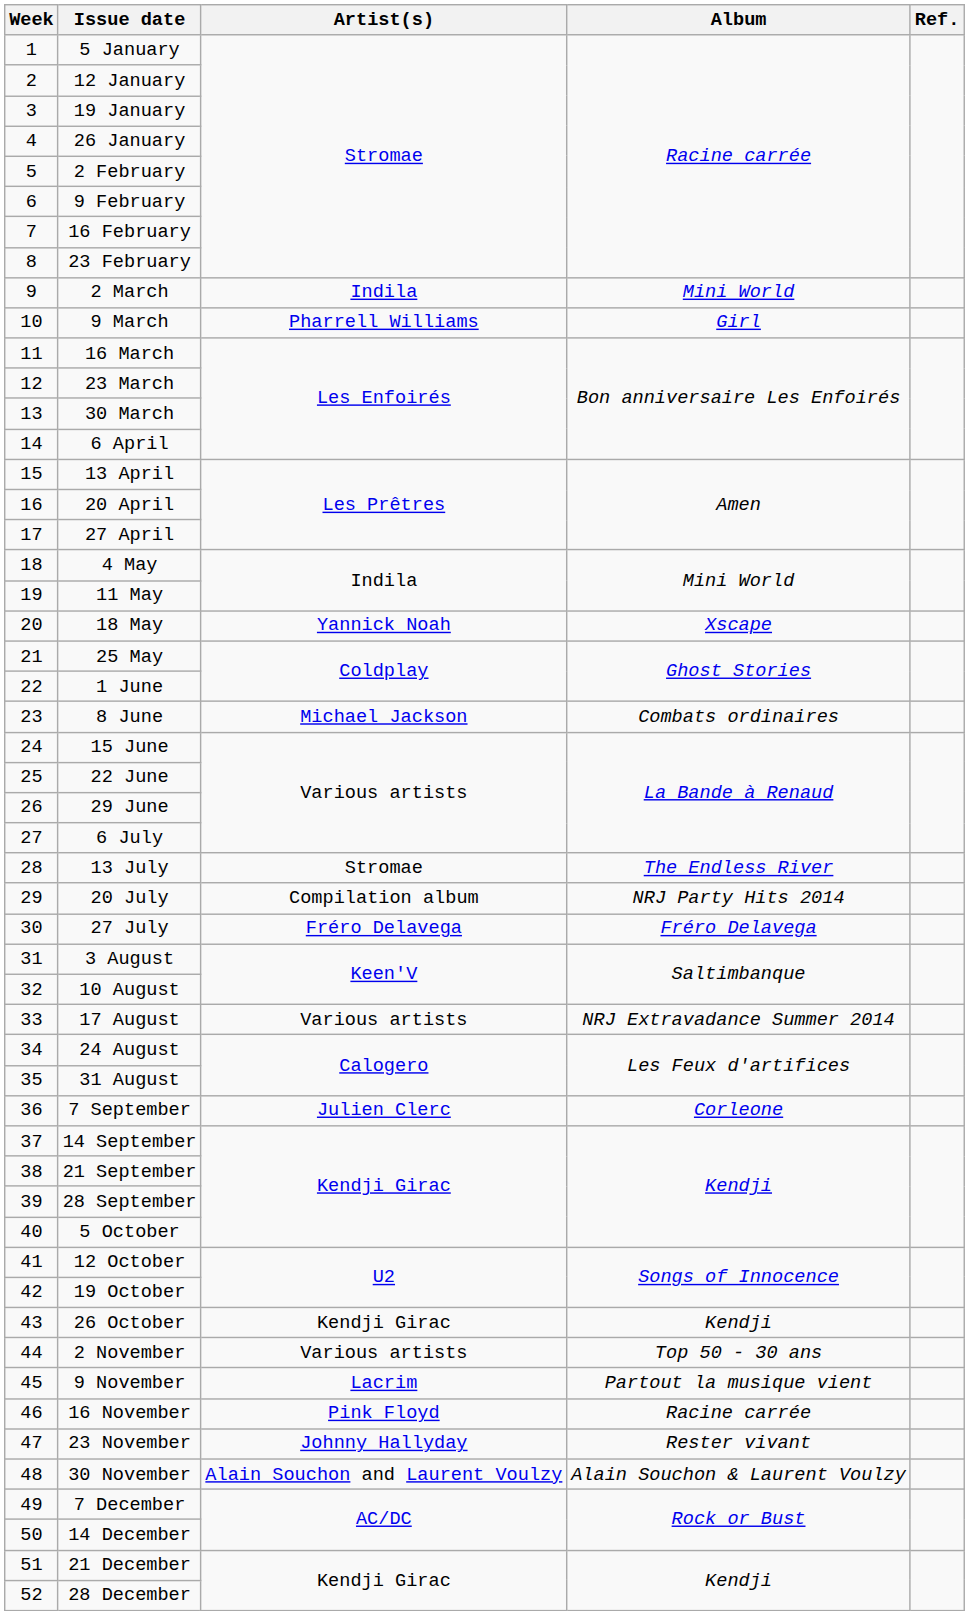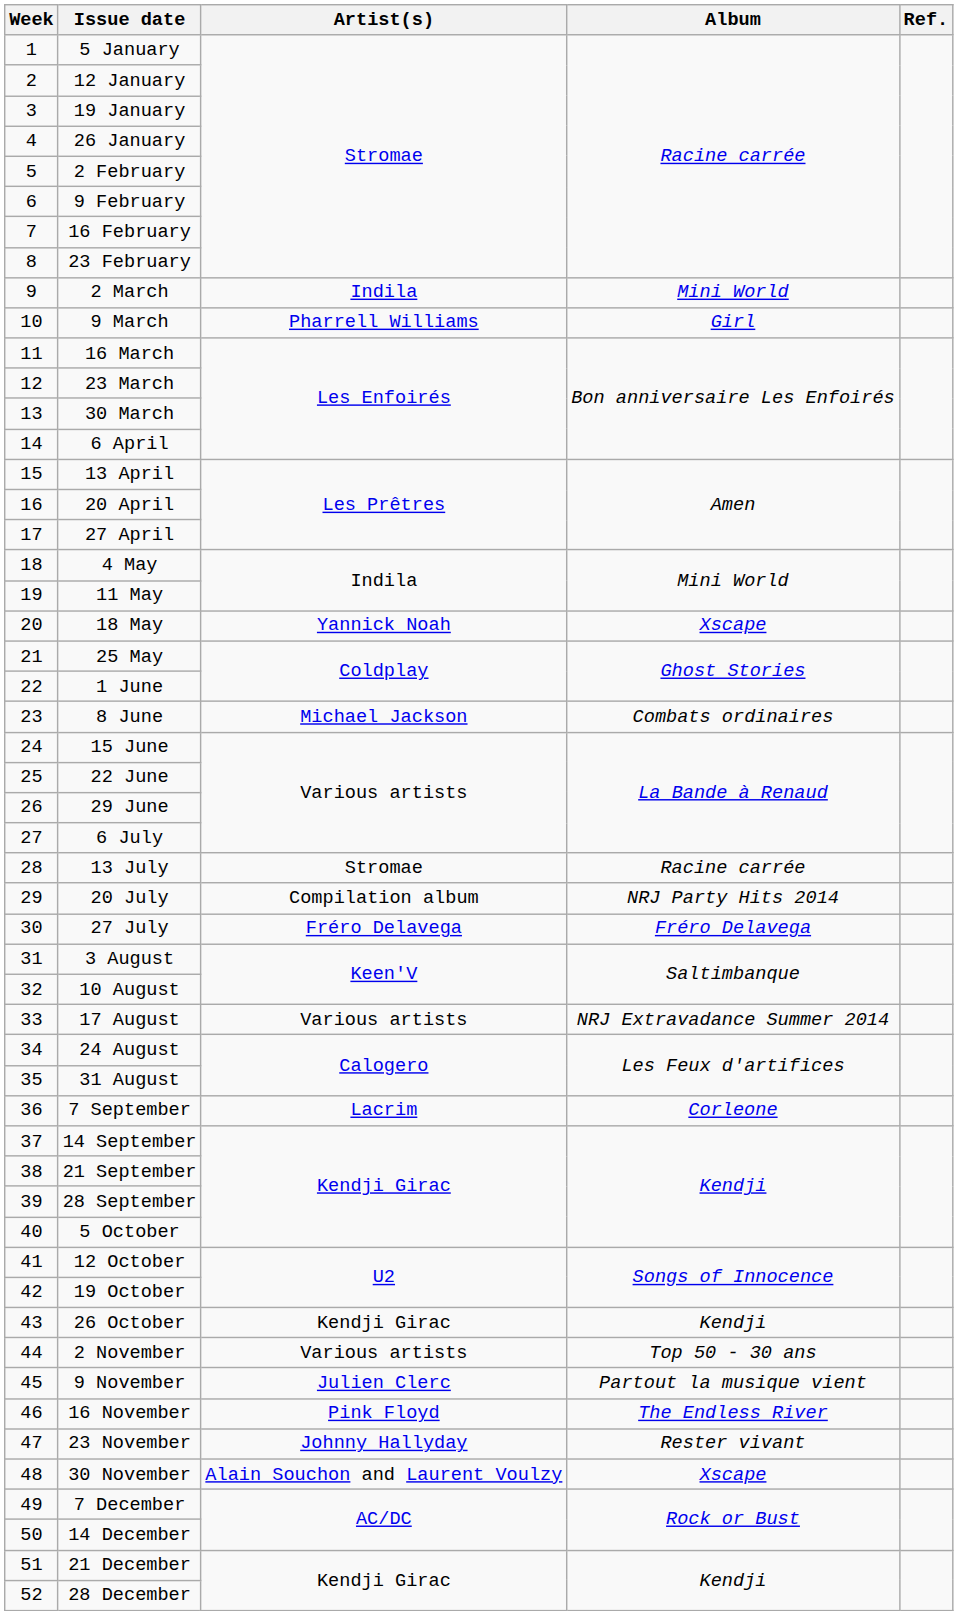 <table class="wikitable" style="text-align:center;">
 <tr>
 <th>Week</th>
 <th>Issue date</th>
 <th>Artist(s)</th>
 <th>Album</th>
 <th>Ref.</th>
 </tr>
 <tr>
 <td>1</td>
 <td>5 January</td>
 <td rowspan="8"><a href='#'>Stromae</a></td>
 <td rowspan="8"><em><a href='#'>Racine carrée</a></em></td>
 <td rowspan="8"></td>
 </tr>
 <tr>
 <td>2</td>
 <td>12 January</td>
 </tr>
 <tr>
 <td>3</td>
 <td>19 January</td>
 </tr>
 <tr>
 <td>4</td>
 <td>26 January</td>
 </tr>
 <tr>
 <td>5</td>
 <td>2 February</td>
 </tr>
 <tr>
 <td>6</td>
 <td>9 February</td>
 </tr>
 <tr>
 <td>7</td>
 <td>16 February</td>
 </tr>
 <tr>
 <td>8</td>
 <td>23 February</td>
 </tr>
 <tr>
 <td>9</td>
 <td>2 March</td>
 <td><a href='#'>Indila</a></td>
 <td><em><a href='#'>Mini World</a></em></td>
 <td></td>
 </tr>
 <tr>
 <td>10</td>
 <td>9 March</td>
 <td><a href='#'>Pharrell Williams</a></td>
 <td><em><a href='#'>Girl</a></em></td>
 <td></td>
 </tr>
 <tr>
 <td>11</td>
 <td>16 March</td>
 <td rowspan="4"><a href='#'>Les Enfoirés</a></td>
 <td rowspan="4"><em>Bon anniversaire Les Enfoirés</em></td>
 <td rowspan="4"></td>
 </tr>
 <tr>
 <td>12</td>
 <td>23 March</td>
 </tr>
 <tr>
 <td>13</td>
 <td>30 March</td>
 </tr>
 <tr>
 <td>14</td>
 <td>6 April</td>
 </tr>
 <tr>
 <td>15</td>
 <td>13 April</td>
 <td rowspan="3"><a href='#'>Les Prêtres</a></td>
 <td rowspan="3"><em>Amen</em></td>
 <td rowspan="3"></td>
 </tr>
 <tr>
 <td>16</td>
 <td>20 April</td>
 </tr>
 <tr>
 <td>17</td>
 <td>27 April</td>
 </tr>
 <tr>
 <td>18</td>
 <td>4 May</td>
 <td rowspan="2">Indila</td>
 <td rowspan="2"><em>Mini World</em></td>
 <td rowspan="2"></td>
 </tr>
 <tr>
 <td>19</td>
 <td>11 May</td>
 </tr>
 <tr>
 <td>20</td>
 <td>18 May</td>
 <td><a href='#'>Yannick Noah</a></td>
 <td><em><a href='#'>Xscape</a></em></td>
 <td></td>
 </tr>
 <tr>
 <td>21</td>
 <td>25 May</td>
 <td rowspan="2"><a href='#'>Coldplay</a></td>
 <td rowspan="2"><em><a href='#'>Ghost Stories</a></em></td>
 <td rowspan="2"></td>
 </tr>
 <tr>
 <td>22</td>
 <td>1 June</td>
 </tr>
 <tr>
 <td>23</td>
 <td>8 June</td>
 <td><a href='#'>Michael Jackson</a></td>
 <td><em>Combats ordinaires</em></td>
 <td></td>
 </tr>
 <tr>
 <td>24</td>
 <td>15 June</td>
 <td rowspan="4">Various artists</td>
 <td rowspan="4"><em><a href='#'>La Bande à Renaud</a></em></td>
 <td rowspan="4"></td>
 </tr>
 <tr>
 <td>25</td>
 <td>22 June</td>
 </tr>
 <tr>
 <td>26</td>
 <td>29 June</td>
 </tr>
 <tr>
 <td>27</td>
 <td>6 July</td>
 </tr>
 <tr>
 <td>28</td>
 <td>13 July</td>
 <td>Stromae</td>
-<td><em><a href='#'>The Endless River</a></em></td>
+<td><em>Racine carrée</em></td>
 <td></td>
 </tr>
 <tr>
 <td>29</td>
 <td>20 July</td>
 <td>Compilation album</td>
 <td><em>NRJ Party Hits 2014</em></td>
 <td></td>
 </tr>
 <tr>
 <td>30</td>
 <td>27 July</td>
 <td><a href='#'>Fréro Delavega</a></td>
 <td><em><a href='#'>Fréro Delavega</a></em></td>
 <td></td>
 </tr>
 <tr>
 <td>31</td>
 <td>3 August</td>
 <td rowspan="2"><a href='#'>Keen'V</a></td>
 <td rowspan="2"><em>Saltimbanque</em></td>
 <td rowspan="2"></td>
 </tr>
 <tr>
 <td>32</td>
 <td>10 August</td>
 </tr>
 <tr>
 <td>33</td>
 <td>17 August</td>
 <td>Various artists</td>
 <td><em>NRJ Extravadance Summer 2014</em></td>
 <td></td>
 </tr>
 <tr>
 <td>34</td>
 <td>24 August</td>
 <td rowspan="2"><a href='#'>Calogero</a></td>
 <td rowspan="2"><em>Les Feux d'artifices</em></td>
 <td rowspan="2"></td>
 </tr>
 <tr>
 <td>35</td>
 <td>31 August</td>
 </tr>
 <tr>
 <td>36</td>
 <td>7 September</td>
-<td><a href='#'>Julien Clerc</a></td>
+<td><a href='#'>Lacrim</a></td>
 <td><em><a href='#'>Corleone</a></em></td>
 <td></td>
 </tr>
 <tr>
 <td>37</td>
 <td>14 September</td>
 <td rowspan="4"><a href='#'>Kendji Girac</a></td>
 <td rowspan="4"><em><a href='#'>Kendji</a></em></td>
 <td rowspan="4"></td>
 </tr>
 <tr>
 <td>38</td>
 <td>21 September</td>
 </tr>
 <tr>
 <td>39</td>
 <td>28 September</td>
 </tr>
 <tr>
 <td>40</td>
 <td>5 October</td>
 </tr>
 <tr>
 <td>41</td>
 <td>12 October</td>
 <td rowspan="2"><a href='#'>U2</a></td>
 <td rowspan="2"><em><a href='#'>Songs of Innocence</a></em></td>
 <td rowspan="2"></td>
 </tr>
 <tr>
 <td>42</td>
 <td>19 October</td>
 </tr>
 <tr>
 <td>43</td>
 <td>26 October</td>
 <td>Kendji Girac</td>
 <td><em>Kendji</em></td>
 <td></td>
 </tr>
 <tr>
 <td>44</td>
 <td>2 November</td>
 <td>Various artists</td>
 <td><em>Top 50 - 30 ans</em></td>
 <td></td>
 </tr>
 <tr>
 <td>45</td>
 <td>9 November</td>
-<td><a href='#'>Lacrim</a></td>
+<td><a href='#'>Julien Clerc</a></td>
 <td><em>Partout la musique vient</em></td>
 <td></td>
 </tr>
 <tr>
 <td>46</td>
 <td>16 November</td>
 <td><a href='#'>Pink Floyd</a></td>
-<td><em>Racine carrée</em></td>
+<td><em><a href='#'>The Endless River</a></em></td>
 <td></td>
 </tr>
 <tr>
 <td>47</td>
 <td>23 November</td>
 <td><a href='#'>Johnny Hallyday</a></td>
 <td><em>Rester vivant</em></td>
 <td></td>
 </tr>
 <tr>
 <td>48</td>
 <td>30 November</td>
 <td><a href='#'>Alain Souchon</a> and <a href='#'>Laurent Voulzy</a></td>
-<td><em>Alain Souchon & Laurent Voulzy</em></td>
+<td><em><a href='#'>Xscape</a></em></td>
 <td></td>
 </tr>
 <tr>
 <td>49</td>
 <td>7 December</td>
 <td rowspan="2"><a href='#'>AC/DC</a></td>
 <td rowspan="2"><em><a href='#'>Rock or Bust</a></em></td>
 <td rowspan="2"></td>
 </tr>
 <tr>
 <td>50</td>
 <td>14 December</td>
 </tr>
 <tr>
 <td>51</td>
 <td>21 December</td>
 <td rowspan="2">Kendji Girac</td>
 <td rowspan="2"><em>Kendji</em></td>
 <td rowspan="2"></td>
 </tr>
 <tr>
 <td>52</td>
 <td>28 December</td>
 </tr>
 </table>
